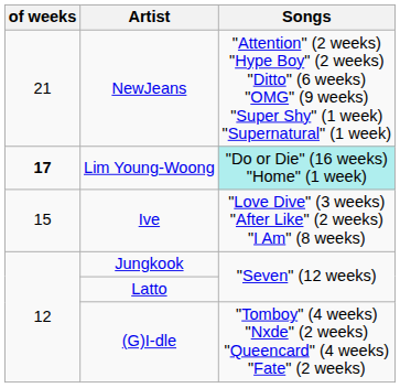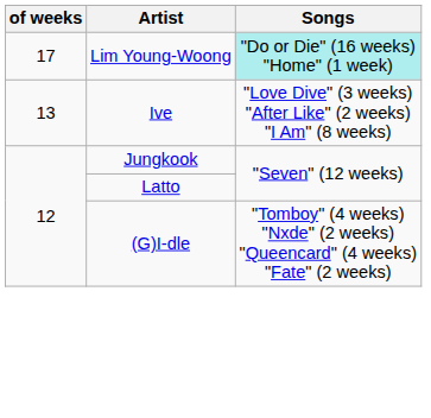 <table class="wikitable" style="text-align: center;">
 <tr>
 <th> of weeks</th>
 <th>Artist</th>
 <th>Songs</th>
 </tr>
 <tr>
-<td rowspan="1">21</td>
-<td><a href='#'>NewJeans</a></td>
-<td>"<a href='#'>Attention</a>" (2 weeks)<br>"<a href='#'>Hype Boy</a>" (2 weeks)<br>"<a href='#'>Ditto</a>" (6 weeks)<br>"<a href='#'>OMG</a>" (9 weeks)<br>"<a href='#'>Super Shy</a>" (1 week)<br>"<a href='#'>Supernatural</a>" (1 week)</td>
-</tr>
-<tr>
-<td><strong>17</strong></td>
+<td>17</td>
 <td><a href='#'>Lim Young-Woong</a></td>
 <td style="background: paleturquoise;">"Do or Die" (16 weeks)<br>"Home" (1 week)</td>
 </tr>
 <tr>
-<td>15</td>
+<td>13</td>
 <td><a href='#'>Ive</a></td>
 <td>"<a href='#'>Love Dive</a>" (3 weeks)<br>"<a href='#'>After Like</a>" (2 weeks)<br>"<a href='#'>I Am</a>" (8 weeks)</td>
 </tr>
 <tr>
 <td rowspan="3">12</td>
 <td><a href='#'>Jungkook</a></td>
 <td rowspan="2">"<a href='#'>Seven</a>" (12 weeks)</td>
 </tr>
 <tr>
 <td><a href='#'>Latto</a></td>
 </tr>
 <tr>
 <td><a href='#'>(G)I-dle</a></td>
 <td>"<a href='#'>Tomboy</a>" (4 weeks)<br>"<a href='#'>Nxde</a>" (2 weeks)<br>"<a href='#'>Queencard</a>" (4 weeks)<br>"<a href='#'>Fate</a>" (2 weeks)</td>
 </tr>
 </table>
